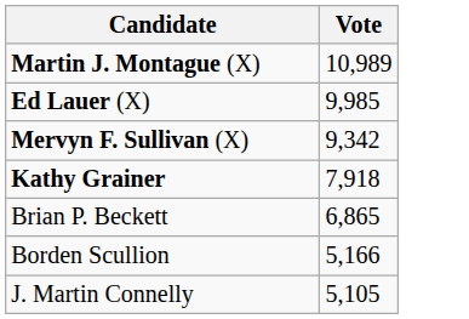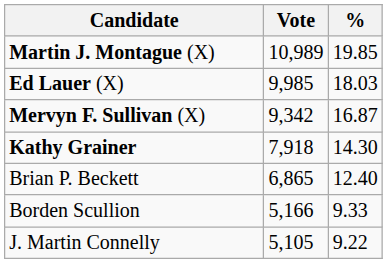 <table class="wikitable">
 <tr>
 <th bgcolor="#DDDDFF" width="200px">Candidate</th>
 <th bgcolor="#DDDDFF">Vote</th>
+<th bgcolor="#DDDDFF">%</th>
 </tr>
 <tr>
 <td><strong>Martin J. Montague</strong> (X)</td>
 <td>10,989</td>
+<td>19.85</td>
 </tr>
 <tr>
 <td><strong>Ed Lauer</strong> (X)</td>
 <td>9,985</td>
+<td>18.03</td>
 </tr>
 <tr>
 <td><strong>Mervyn F. Sullivan</strong> (X)</td>
 <td>9,342</td>
+<td>16.87</td>
 </tr>
 <tr>
 <td><strong>Kathy Grainer</strong></td>
 <td>7,918</td>
+<td>14.30</td>
 </tr>
 <tr>
 <td>Brian P. Beckett</td>
 <td>6,865</td>
+<td>12.40</td>
 </tr>
 <tr>
 <td>Borden Scullion</td>
 <td>5,166</td>
+<td>9.33</td>
 </tr>
 <tr>
 <td>J. Martin Connelly</td>
 <td>5,105</td>
+<td>9.22</td>
 </tr>
 </table>
